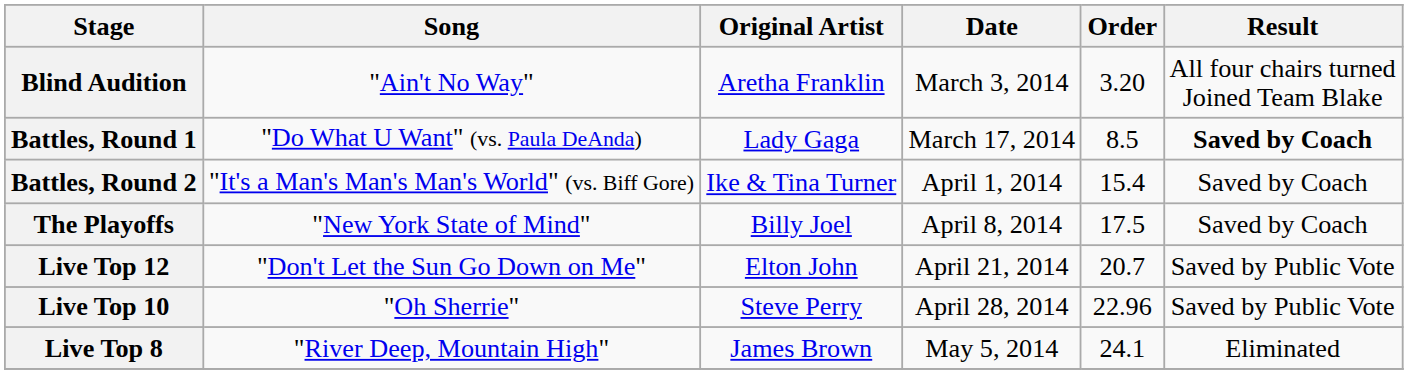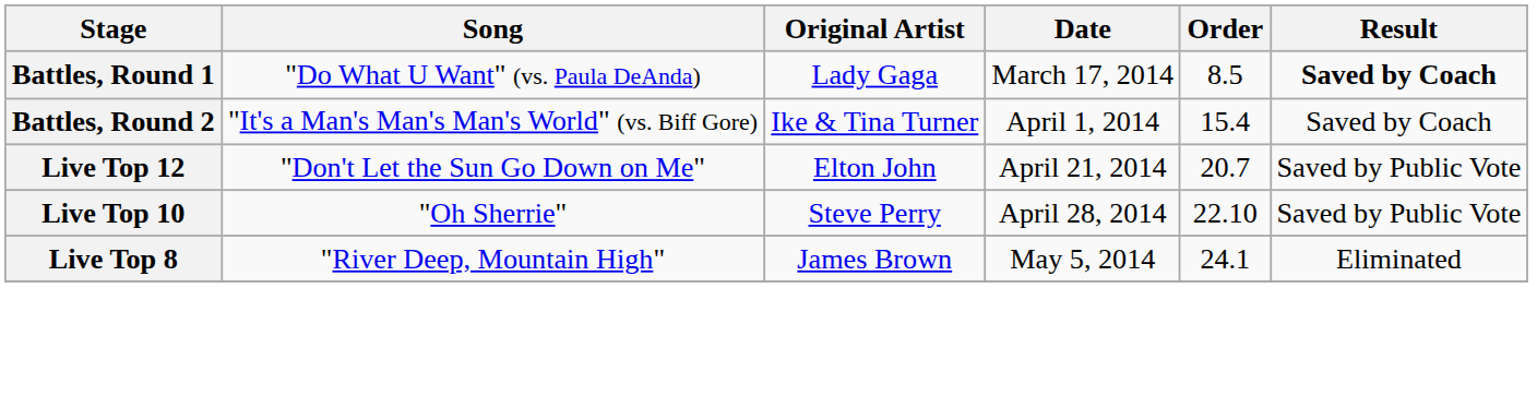 <table class="wikitable" style="text-align:center; font-size:90%; line-height:16px;">
 <tr>
 <th scope="col">Stage</th>
 <th scope="col">Song</th>
 <th scope="col">Original Artist</th>
 <th scope="col">Date</th>
 <th scope="col">Order</th>
 <th scope="col">Result</th>
-</tr>
-<tr>
-<th scope="row">Blind Audition</th>
-<td>"<a href='#'>Ain't No Way</a>"</td>
-<td><a href='#'>Aretha Franklin</a></td>
-<td>March 3, 2014</td>
-<td>3.20</td>
-<td>All four chairs turned<br>Joined Team Blake</td>
 </tr>
 <tr>
 <th scope="row">Battles, Round 1</th>
 <td>"<a href='#'>Do What U Want</a>" <small>(vs. <a href='#'>Paula DeAnda</a>)</small></td>
 <td><a href='#'>Lady Gaga</a></td>
 <td>March 17, 2014</td>
 <td>8.5</td>
 <td><strong>Saved by Coach</strong></td>
 </tr>
 <tr>
 <th scope="row">Battles, Round 2</th>
 <td>"<a href='#'>It's a Man's Man's Man's World</a>" <small>(vs. Biff Gore)</small></td>
 <td><a href='#'>Ike & Tina Turner</a></td>
 <td>April 1, 2014</td>
 <td>15.4</td>
 <td>Saved by Coach</td>
 </tr>
 <tr>
-<th scope="row">The Playoffs</th>
-<td>"<a href='#'>New York State of Mind</a>"</td>
-<td><a href='#'>Billy Joel</a></td>
-<td>April 8, 2014</td>
-<td>17.5</td>
-<td>Saved by Coach</td>
-</tr>
-<tr>
 <th scope="row">Live Top 12</th>
 <td>"<a href='#'>Don't Let the Sun Go Down on Me</a>"</td>
 <td><a href='#'>Elton John</a></td>
 <td>April 21, 2014</td>
 <td>20.7</td>
 <td>Saved by Public Vote</td>
 </tr>
 <tr>
 <th scope="row">Live Top 10</th>
 <td>"<a href='#'>Oh Sherrie</a>"</td>
 <td><a href='#'>Steve Perry</a></td>
 <td>April 28, 2014</td>
-<td>22.96</td>
+<td>22.10</td>
 <td>Saved by Public Vote</td>
 </tr>
 <tr>
 <th scope="row">Live Top 8</th>
 <td>"<a href='#'>River Deep, Mountain High</a>"</td>
 <td><a href='#'>James Brown</a></td>
 <td>May 5, 2014</td>
 <td>24.1</td>
 <td>Eliminated</td>
 </tr>
 <tr>
 </tr>
 </table>
